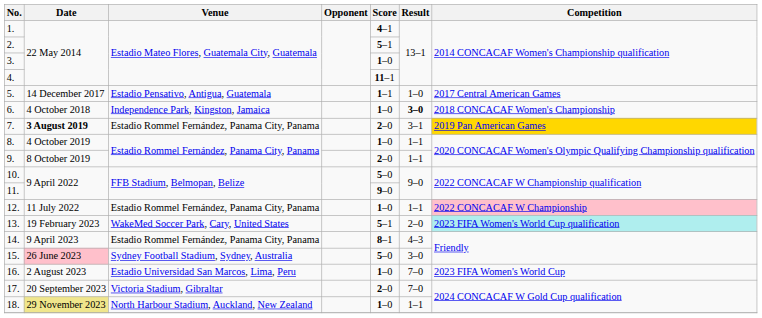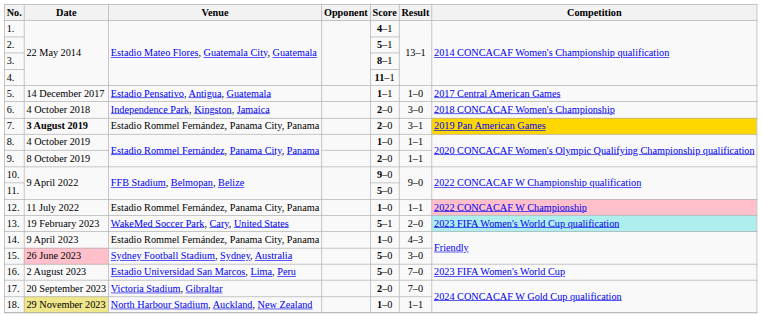 <table class="wikitable">
 <tr>
 <th>No.</th>
 <th>Date</th>
 <th>Venue</th>
 <th>Opponent</th>
 <th>Score</th>
 <th>Result</th>
 <th>Competition</th>
 </tr>
 <tr>
 <td>1.</td>
 <td rowspan=4>22 May 2014</td>
 <td rowspan=4><a href='#'>Estadio Mateo Flores</a>, <a href='#'>Guatemala City</a>, <a href='#'>Guatemala</a></td>
 <td rowspan=4></td>
 <td align=center><strong>4</strong>–1</td>
 <td rowspan=4 align=center>13–1</td>
 <td rowspan=4><a href='#'>2014 CONCACAF Women's Championship qualification</a></td>
 </tr>
 <tr>
 <td>2.</td>
 <td align=center><strong>5</strong>–1</td>
 </tr>
 <tr>
 <td>3.</td>
-<td align=center><strong>1</strong>–0</td>
+<td align=center><strong>8</strong>–1</td>
 </tr>
 <tr>
 <td>4.</td>
 <td align=center><strong>11</strong>–1</td>
 </tr>
 <tr>
 <td>5.</td>
 <td>14 December 2017</td>
 <td><a href='#'>Estadio Pensativo</a>, <a href='#'>Antigua</a>, <a href='#'>Guatemala</a></td>
 <td></td>
 <td align=center><strong>1</strong>–1</td>
 <td align=center>1–0</td>
 <td><a href='#'>2017 Central American Games</a></td>
 </tr>
 <tr>
 <td>6.</td>
 <td>4 October 2018</td>
 <td><a href='#'>Independence Park</a>, <a href='#'>Kingston</a>, <a href='#'>Jamaica</a></td>
 <td></td>
-<td align=center><strong>1</strong>–0</td>
-<td align=center><strong>3–0</strong></td>
+<td align=center><strong>2</strong>–0</td>
+<td align=center>3–0</td>
 <td><a href='#'>2018 CONCACAF Women's Championship</a></td>
 </tr>
 <tr>
 <td>7.</td>
 <td><strong>3 August 2019</strong></td>
 <td>Estadio Rommel Fernández, Panama City, Panama</td>
 <td></td>
 <td align=center><strong>2</strong>–0</td>
 <td align=center>3–1</td>
 <td style="background: gold;"><a href='#'>2019 Pan American Games</a></td>
 </tr>
 <tr>
 <td>8.</td>
 <td>4 October 2019</td>
 <td rowspan=2><a href='#'>Estadio Rommel Fernández</a>, <a href='#'>Panama City</a>, <a href='#'>Panama</a></td>
 <td></td>
 <td align=center><strong>1</strong>–0</td>
 <td align=center>1–1</td>
 <td rowspan=2><a href='#'>2020 CONCACAF Women's Olympic Qualifying Championship qualification</a></td>
 </tr>
 <tr>
 <td>9.</td>
 <td>8 October 2019</td>
 <td></td>
 <td align=center><strong>2</strong>–0</td>
 <td align=center>1–1</td>
 </tr>
 <tr>
 <td>10.</td>
 <td rowspan=2>9 April 2022</td>
 <td rowspan=2><a href='#'>FFB Stadium</a>, <a href='#'>Belmopan</a>, <a href='#'>Belize</a></td>
 <td rowspan=2></td>
-<td align=center><strong>5</strong>–0</td>
+<td align=center><strong>9</strong>–0</td>
 <td rowspan=2 align=center>9–0</td>
 <td rowspan=2><a href='#'>2022 CONCACAF W Championship qualification</a></td>
 </tr>
 <tr>
 <td>11.</td>
-<td align=center><strong>9</strong>–0</td>
+<td align=center><strong>5</strong>–0</td>
 </tr>
 <tr>
 <td>12.</td>
 <td>11 July 2022</td>
 <td>Estadio Rommel Fernández, Panama City, Panama</td>
 <td></td>
 <td align=center><strong>1</strong>–0</td>
 <td align=center>1–1</td>
 <td style="background: pink;"><a href='#'>2022 CONCACAF W Championship</a></td>
 </tr>
 <tr>
 <td>13.</td>
 <td>19 February 2023</td>
 <td><a href='#'>WakeMed Soccer Park</a>, <a href='#'>Cary</a>, <a href='#'>United States</a></td>
 <td></td>
 <td align=center><strong>5</strong>–1</td>
 <td align=center>2–0</td>
 <td style="background: paleturquoise;"><a href='#'>2023 FIFA Women's World Cup qualification</a></td>
 </tr>
 <tr>
 <td>14.</td>
 <td>9 April 2023</td>
 <td>Estadio Rommel Fernández, Panama City, Panama</td>
 <td></td>
-<td align=center><strong>8</strong>–1</td>
+<td align=center><strong>1</strong>–0</td>
 <td align=center>4–3</td>
 <td rowspan=2><a href='#'>Friendly</a></td>
 </tr>
 <tr>
 <td>15.</td>
 <td style="background: pink;">26 June 2023</td>
 <td><a href='#'>Sydney Football Stadium</a>, <a href='#'>Sydney</a>, <a href='#'>Australia</a></td>
 <td></td>
 <td align=center><strong>5</strong>–0</td>
 <td align=center>3–0</td>
 </tr>
 <tr>
 <td>16.</td>
 <td>2 August 2023</td>
 <td><a href='#'>Estadio Universidad San Marcos</a>, <a href='#'>Lima</a>, <a href='#'>Peru</a></td>
 <td></td>
-<td align=center><strong>1</strong>–0</td>
+<td align=center><strong>5</strong>–0</td>
 <td align=center>7–0</td>
 <td><a href='#'>2023 FIFA Women's World Cup</a></td>
 </tr>
 <tr>
 <td>17.</td>
 <td>20 September 2023</td>
 <td><a href='#'>Victoria Stadium</a>, <a href='#'>Gibraltar</a></td>
 <td></td>
 <td align=center><strong>2</strong>–0</td>
 <td align=center>7–0</td>
 <td rowspan=2><a href='#'>2024 CONCACAF W Gold Cup qualification</a></td>
 </tr>
 <tr>
 <td>18.</td>
 <td style="background: khaki;">29 November 2023</td>
 <td><a href='#'>North Harbour Stadium</a>, <a href='#'>Auckland</a>, <a href='#'>New Zealand</a></td>
 <td></td>
 <td align=center><strong>1</strong>–0</td>
 <td align=center>1–1</td>
 </tr>
 <tr>
 </tr>
 </table>
